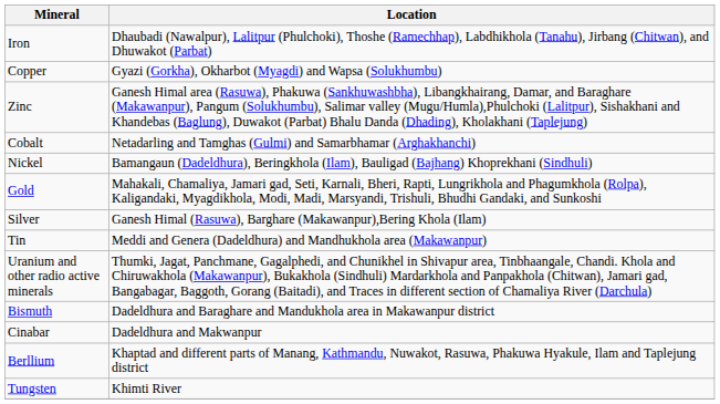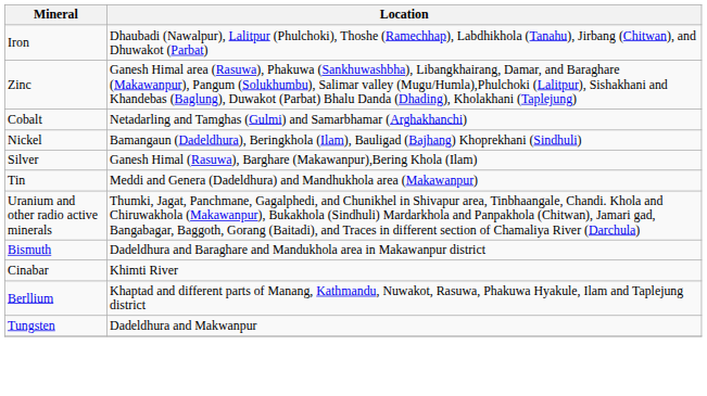 <table class="wikitable sortable">
 <tr>
 <th>Mineral</th>
 <th>Location</th>
 </tr>
 <tr>
 <td>Iron</td>
 <td>Dhaubadi (Nawalpur), <a href='#'>Lalitpur</a> (Phulchoki), Thoshe (<a href='#'>Ramechhap</a>), Labdhikhola (<a href='#'>Tanahu</a>), Jirbang (<a href='#'>Chitwan</a>), and Dhuwakot (<a href='#'>Parbat</a>)</td>
-</tr>
-<tr>
-<td>Copper</td>
-<td>Gyazi (<a href='#'>Gorkha</a>), Okharbot (<a href='#'>Myagdi</a>) and Wapsa (<a href='#'>Solukhumbu</a>)</td>
 </tr>
 <tr>
 <td>Zinc</td>
 <td>Ganesh Himal area  (<a href='#'>Rasuwa</a>),  Phakuwa  (<a href='#'>Sankhuwashbha</a>),  Libangkhairang,  Damar,  and  Baraghare (<a href='#'>Makawanpur</a>),   Pangum   (<a href='#'>Solukhumbu</a>),   Salimar valley   (Mugu/Humla),Phulchoki (<a href='#'>Lalitpur</a>),  Sishakhani  and  Khandebas  (<a href='#'>Baglung</a>),  Duwakot  (Parbat)  Bhalu  Danda (<a href='#'>Dhading</a>), Kholakhani (<a href='#'>Taplejung</a>)</td>
 </tr>
 <tr>
 <td>Cobalt</td>
 <td>Netadarling  and Tamghas  (<a href='#'>Gulmi</a>)  and  Samarbhamar  (<a href='#'>Arghakhanchi</a>)</td>
 </tr>
 <tr>
 <td>Nickel</td>
 <td>Bamangaun   (<a href='#'>Dadeldhura</a>),   Beringkhola   (<a href='#'>Ilam</a>),   Bauligad   (<a href='#'>Bajhang</a>)   Khoprekhani (<a href='#'>Sindhuli</a>)</td>
-</tr>
-<tr>
-<td><a href='#'>Gold</a></td>
-<td>Mahakali, Chamaliya, Jamari gad, Seti,  Karnali,  Bheri,  Rapti,  Lungrikhola  and  Phagumkhola  (<a href='#'>Rolpa</a>),  Kaligandaki, Myagdikhola,  Modi,  Madi,  Marsyandi,  Trishuli,  Bhudhi  Gandaki,  and  Sunkoshi</td>
 </tr>
 <tr>
 <td>Silver</td>
 <td>Ganesh  Himal  (<a href='#'>Rasuwa</a>),  Barghare  (Makawanpur),Bering Khola (Ilam)</td>
 </tr>
 <tr>
 <td>Tin</td>
 <td>Meddi and Genera (Dadeldhura) and Mandhukhola area (<a href='#'>Makawanpur</a>)</td>
 </tr>
 <tr>
 <td>Uranium and other radio active minerals</td>
 <td>Thumki, Jagat, Panchmane, Gagalphedi, and Chunikhel  in  Shivapur  area, Tinbhaangale, Chandi. Khola and Chiruwakhola (<a href='#'>Makawanpur</a>), Bukakhola (Sindhuli) Mardarkhola and Panpakhola (Chitwan), Jamari gad, Bangabagar, Baggoth, Gorang (Baitadi), and Traces in different section of Chamaliya River (<a href='#'>Darchula</a>)</td>
 </tr>
 <tr>
 <td><a href='#'>Bismuth</a></td>
 <td>Dadeldhura  and  Baraghare  and  Mandukhola  area  in Makawanpur district</td>
 </tr>
 <tr>
 <td>Cinabar</td>
-<td>Dadeldhura and Makwanpur</td>
+<td>Khimti River</td>
 </tr>
 <tr>
 <td><a href='#'>Berllium</a></td>
 <td>Khaptad and different parts of Manang, <a href='#'>Kathmandu</a>, Nuwakot, Rasuwa, Phakuwa Hyakule, Ilam and Taplejung district</td>
 </tr>
 <tr>
 <td><a href='#'>Tungsten</a></td>
-<td>Khimti River</td>
+<td>Dadeldhura and Makwanpur</td>
 </tr>
 <tr>
 </tr>
 </table>
